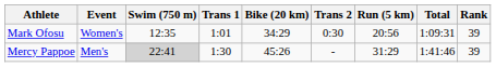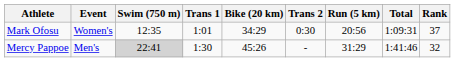 <table class="wikitable" border="1" style="font-size:90%">
 <tr>
 <th>Athlete</th>
 <th>Event</th>
 <th>Swim (750 m)</th>
 <th>Trans 1</th>
 <th>Bike (20 km)</th>
 <th>Trans 2</th>
 <th>Run (5 km)</th>
 <th>Total</th>
 <th>Rank</th>
 </tr>
 <tr align=center>
 <td align=left><a href='#'>Mark Ofosu</a></td>
 <td align=left rowspan=1><a href='#'>Women's</a></td>
 <td>12:35</td>
 <td>1:01</td>
 <td>34:29</td>
 <td>0:30</td>
 <td>20:56</td>
 <td>1:09:31</td>
-<td>39</td>
+<td>37</td>
 </tr>
 <tr align=center>
 <td align=left><a href='#'>Mercy Pappoe</a></td>
 <td align=left rowspan=1><a href='#'>Men's</a></td>
 <td style="background: lightgrey;">22:41</td>
 <td>1:30</td>
 <td>45:26</td>
 <td>-</td>
 <td>31:29</td>
 <td>1:41:46</td>
-<td>39</td>
+<td>32</td>
 </tr>
 </table>
